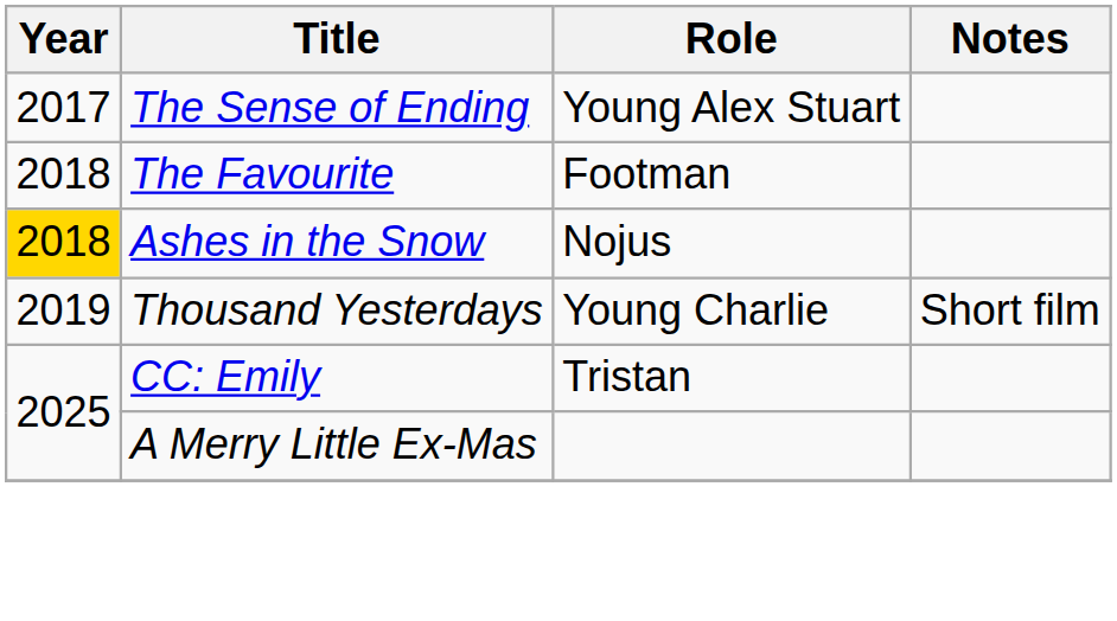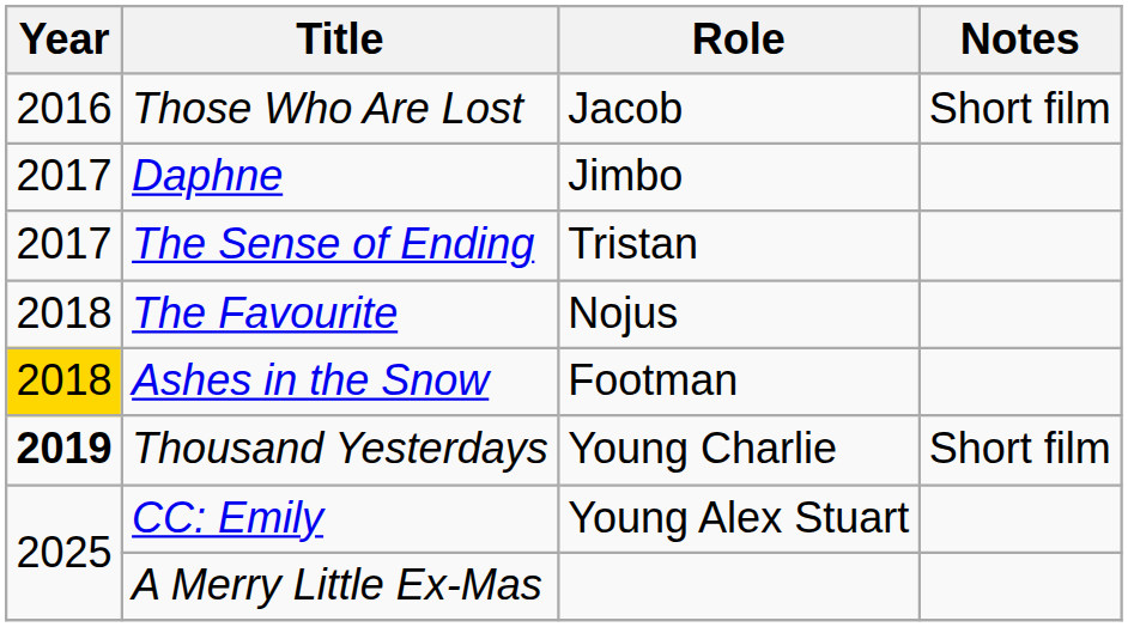 <table class="wikitable sortable">
 <tr>
 <th>Year</th>
 <th>Title</th>
 <th>Role</th>
 <th class="unsortable">Notes</th>
 </tr>
 <tr>
+<td>2016</td>
+<td><em>Those Who Are Lost</em></td>
+<td>Jacob</td>
+<td>Short film</td>
+</tr>
+<tr>
+<td>2017</td>
+<td><em><a href='#'>Daphne</a></em></td>
+<td>Jimbo</td>
+<td></td>
+</tr>
+<tr>
 <td>2017</td>
 <td><em><a href='#'>The Sense of Ending</a></em></td>
-<td>Young Alex Stuart</td>
+<td>Tristan</td>
 <td></td>
 </tr>
 <tr>
 <td>2018</td>
 <td><em><a href='#'>The Favourite</a></em></td>
-<td>Footman</td>
+<td>Nojus</td>
 <td></td>
 </tr>
 <tr>
 <td style="background: gold;">2018</td>
 <td><em><a href='#'>Ashes in the Snow</a></em></td>
-<td>Nojus</td>
+<td>Footman</td>
 <td></td>
 </tr>
 <tr>
-<td>2019</td>
+<td><strong>2019</strong></td>
 <td><em>Thousand Yesterdays</em></td>
 <td>Young Charlie</td>
 <td>Short film</td>
 </tr>
 <tr>
 <td rowspan="2">2025</td>
 <td><em><a href='#'>CC: Emily</a></em></td>
-<td>Tristan</td>
+<td>Young Alex Stuart</td>
 <td></td>
 </tr>
 <tr>
 <td><em>A Merry Little Ex-Mas</em></td>
 <td></td>
 <td></td>
 </tr>
 <tr>
 </tr>
 </table>
